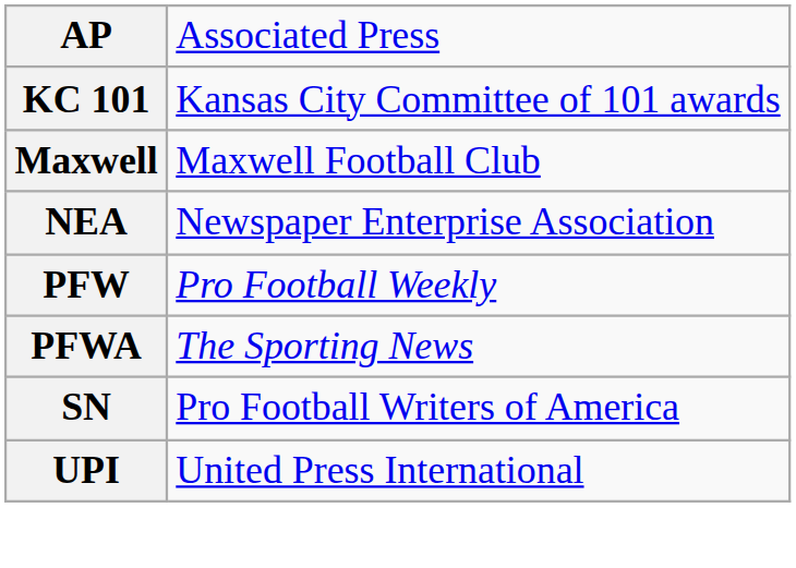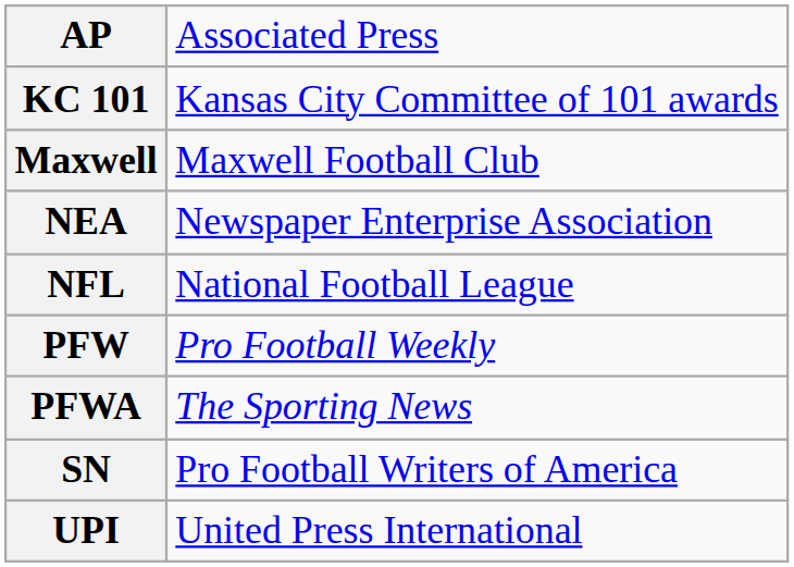 <table class="wikitable plainrowheaders" border="1">
 <tr>
 <th scope="row"><strong>AP</strong></th>
 <td><a href='#'>Associated Press</a></td>
 </tr>
 <tr>
 <th scope="row"><strong>KC 101</strong></th>
 <td><a href='#'>Kansas City Committee of 101 awards</a></td>
 </tr>
 <tr>
 <th scope="row"><strong>Maxwell</strong></th>
 <td><a href='#'>Maxwell Football Club</a></td>
 </tr>
 <tr>
 <th scope="row"><strong>NEA</strong></th>
 <td><a href='#'>Newspaper Enterprise Association</a></td>
 </tr>
 <tr>
+<th scope="row"><strong>NFL</strong></th>
+<td><a href='#'>National Football League</a></td>
+</tr>
+<tr>
 <th scope="row"><strong>PFW</strong></th>
 <td><em><a href='#'>Pro Football Weekly</a></em></td>
 </tr>
 <tr>
 <th scope="row"><strong>PFWA</strong></th>
 <td><em><a href='#'>The Sporting News</a></em></td>
 </tr>
 <tr>
 <th scope="row"><strong>SN</strong></th>
 <td><a href='#'>Pro Football Writers of America</a></td>
 </tr>
 <tr>
 <th scope="row"><strong>UPI</strong></th>
 <td><a href='#'>United Press International</a></td>
 </tr>
 </table>
